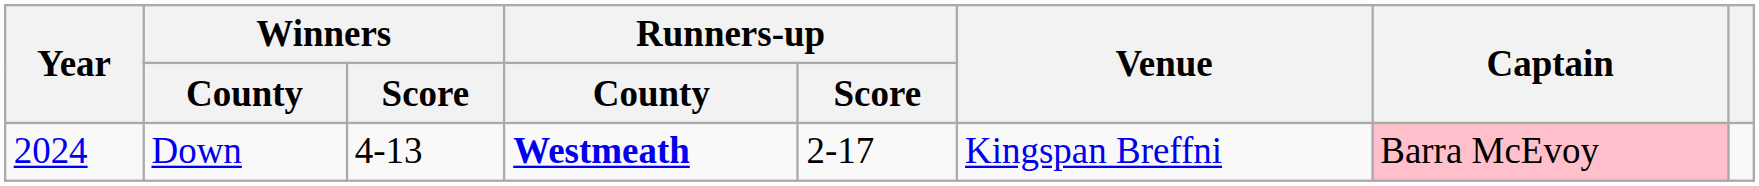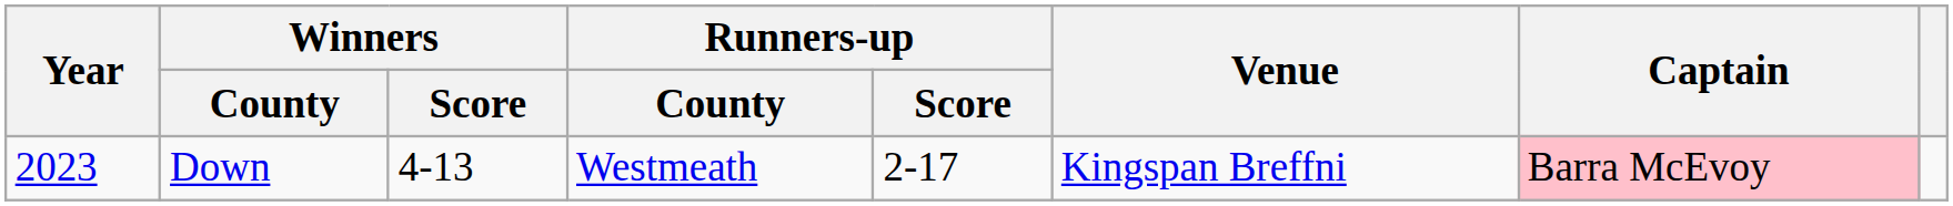 <table class="wikitable sortable" width=60%>
 <tr>
 <th rowspan="2">Year</th>
 <th colspan="2">Winners</th>
 <th colspan="2">Runners-up</th>
 <th rowspan="2">Venue</th>
 <th rowspan="2">Captain</th>
 <th rowspan="2"></th>
 </tr>
 <tr>
 <th>County</th>
 <th>Score</th>
 <th>County</th>
 <th>Score</th>
 </tr>
 <tr>
-<td><a href='#'>2024</a></td>
+<td><a href='#'>2023</a></td>
 <td><a href='#'>Down</a></td>
 <td>4-13</td>
-<td><strong><a href='#'>Westmeath</a></strong></td>
+<td><a href='#'>Westmeath</a></td>
 <td>2-17</td>
 <td><a href='#'>Kingspan Breffni</a></td>
 <td style="background: pink;">Barra McEvoy</td>
 <td></td>
 </tr>
 </table>
